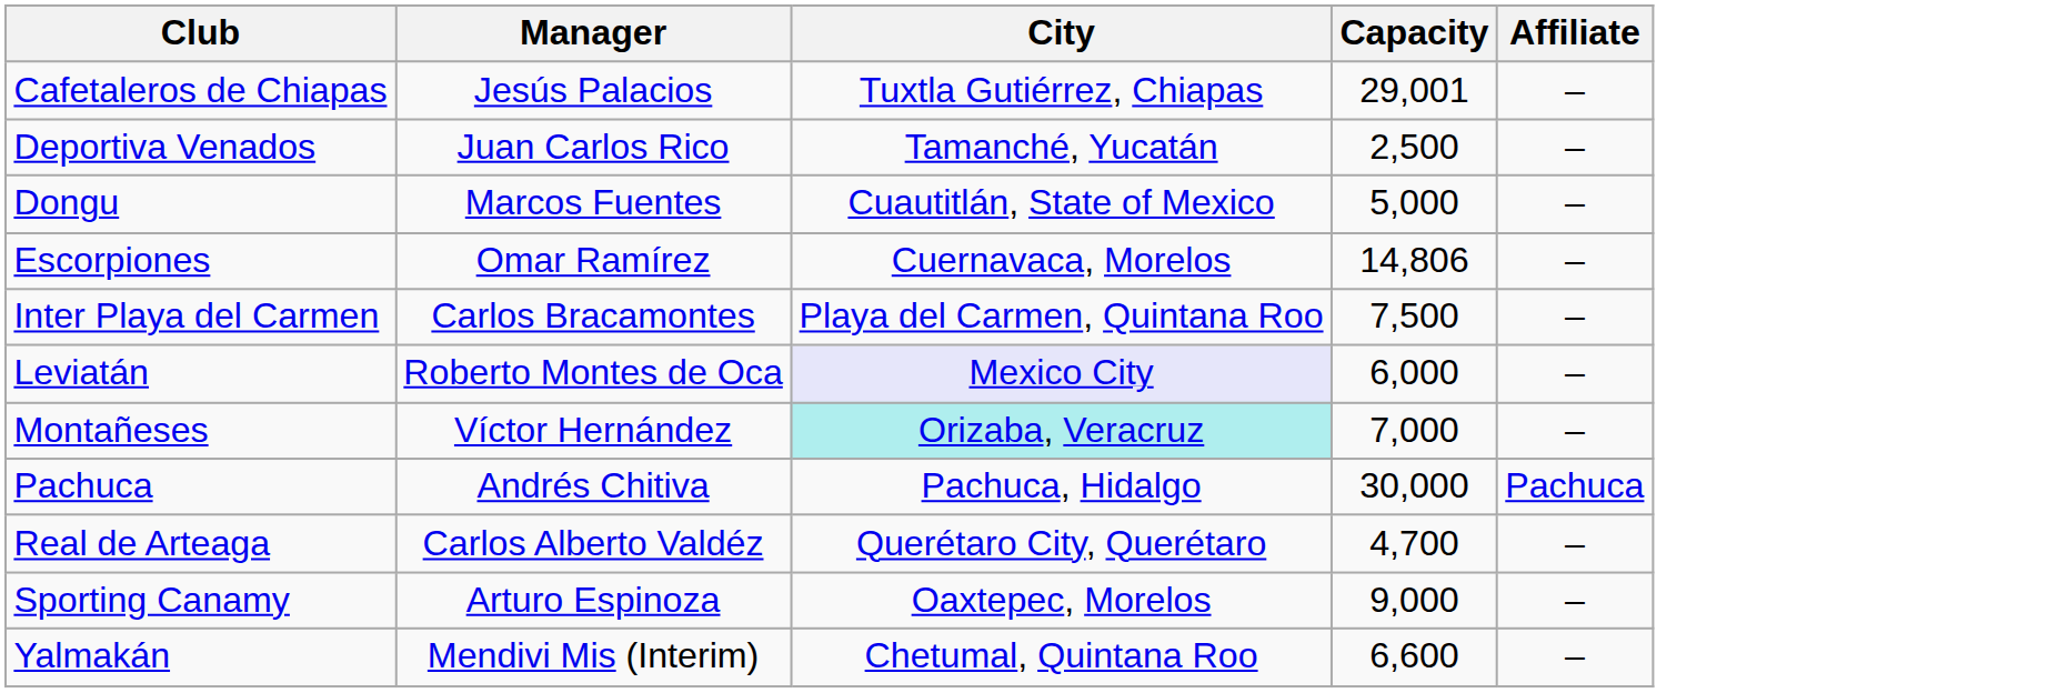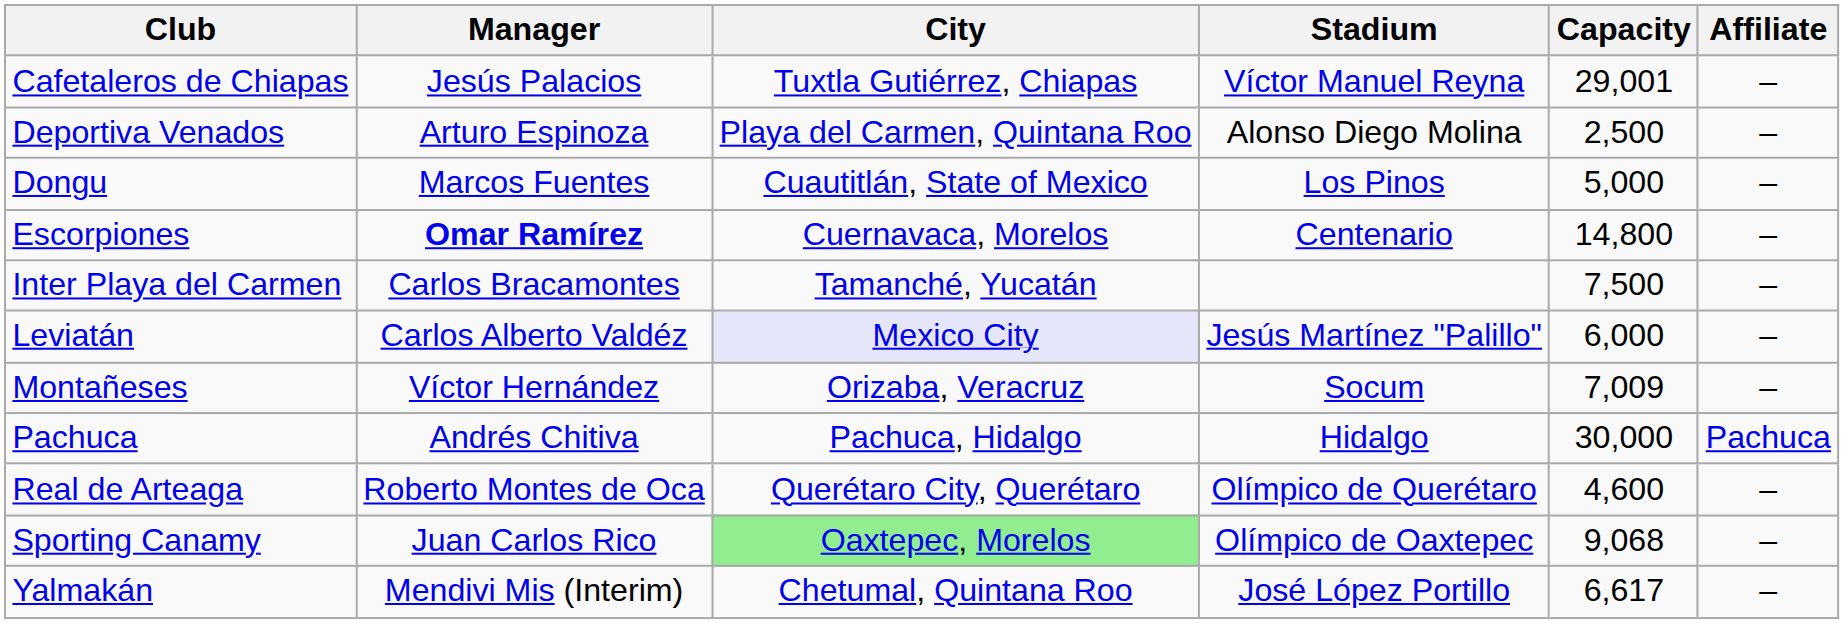 <table class="wikitable sortable" style="text-align: center;">
 <tr>
 <th>Club</th>
 <th>Manager</th>
 <th>City</th>
+<th>Stadium</th>
 <th>Capacity</th>
 <th>Affiliate</th>
 </tr>
 <tr>
 <td align="left"><a href='#'>Cafetaleros de Chiapas</a></td>
 <td> <a href='#'>Jesús Palacios</a></td>
 <td><a href='#'>Tuxtla Gutiérrez</a>, <a href='#'>Chiapas</a></td>
+<td><a href='#'>Víctor Manuel Reyna</a></td>
 <td>29,001</td>
 <td>–</td>
 </tr>
 <tr>
 <td align="left"><a href='#'>Deportiva Venados</a></td>
-<td> <a href='#'>Juan Carlos Rico</a></td>
-<td><a href='#'>Tamanché</a>, <a href='#'>Yucatán</a></td>
+<td> <a href='#'>Arturo Espinoza</a></td>
+<td><a href='#'>Playa del Carmen</a>, <a href='#'>Quintana Roo</a></td>
+<td>Alonso Diego Molina</td>
 <td>2,500</td>
 <td>–</td>
 </tr>
 <tr>
 <td align="left"><a href='#'>Dongu</a></td>
 <td> <a href='#'>Marcos Fuentes</a></td>
 <td><a href='#'>Cuautitlán</a>, <a href='#'>State of Mexico</a></td>
+<td><a href='#'>Los Pinos</a></td>
 <td>5,000</td>
 <td>–</td>
 </tr>
 <tr>
 <td align="left"><a href='#'>Escorpiones</a></td>
-<td> <a href='#'>Omar Ramírez</a></td>
+<td><strong> <a href='#'>Omar Ramírez</a></strong></td>
 <td><a href='#'>Cuernavaca</a>, <a href='#'>Morelos</a></td>
-<td>14,806</td>
+<td><a href='#'>Centenario</a></td>
+<td>14,800</td>
 <td>–</td>
 </tr>
 <tr>
 <td align="left"><a href='#'>Inter Playa del Carmen</a></td>
 <td> <a href='#'>Carlos Bracamontes</a></td>
-<td><a href='#'>Playa del Carmen</a>, <a href='#'>Quintana Roo</a></td>
+<td><a href='#'>Tamanché</a>, <a href='#'>Yucatán</a></td>
+<td></td>
 <td>7,500</td>
 <td>–</td>
 </tr>
 <tr>
 <td align="left"><a href='#'>Leviatán</a></td>
-<td> <a href='#'>Roberto Montes de Oca</a></td>
+<td> <a href='#'>Carlos Alberto Valdéz</a></td>
 <td style="background: lavender;"><a href='#'>Mexico City</a></td>
+<td><a href='#'>Jesús Martínez "Palillo"</a></td>
 <td>6,000</td>
 <td>–</td>
 </tr>
 <tr>
 <td align="left"><a href='#'>Montañeses</a></td>
 <td> <a href='#'>Víctor Hernández</a></td>
-<td style="background: paleturquoise;"><a href='#'>Orizaba</a>, <a href='#'>Veracruz</a></td>
-<td>7,000</td>
+<td><a href='#'>Orizaba</a>, <a href='#'>Veracruz</a></td>
+<td><a href='#'>Socum</a></td>
+<td>7,009</td>
 <td>–</td>
 </tr>
 <tr>
 <td align="left"><a href='#'>Pachuca</a></td>
 <td> <a href='#'>Andrés Chitiva</a></td>
 <td><a href='#'>Pachuca</a>, <a href='#'>Hidalgo</a></td>
+<td><a href='#'>Hidalgo</a></td>
 <td>30,000</td>
 <td><a href='#'>Pachuca</a></td>
 </tr>
 <tr>
 <td align="left"><a href='#'>Real de Arteaga</a></td>
-<td> <a href='#'>Carlos Alberto Valdéz</a></td>
+<td> <a href='#'>Roberto Montes de Oca</a></td>
 <td><a href='#'>Querétaro City</a>, <a href='#'>Querétaro</a></td>
-<td>4,700</td>
+<td><a href='#'>Olímpico de Querétaro</a></td>
+<td>4,600</td>
 <td>–</td>
 </tr>
 <tr>
 <td align="left"><a href='#'>Sporting Canamy</a></td>
-<td> <a href='#'>Arturo Espinoza</a></td>
-<td><a href='#'>Oaxtepec</a>, <a href='#'>Morelos</a></td>
-<td>9,000</td>
+<td> <a href='#'>Juan Carlos Rico</a></td>
+<td style="background: lightgreen;"><a href='#'>Oaxtepec</a>, <a href='#'>Morelos</a></td>
+<td><a href='#'>Olímpico de Oaxtepec</a></td>
+<td>9,068</td>
 <td>–</td>
 </tr>
 <tr>
 <td align="left"><a href='#'>Yalmakán</a></td>
 <td> <a href='#'>Mendivi Mis</a> (Interim)</td>
 <td><a href='#'>Chetumal</a>, <a href='#'>Quintana Roo</a></td>
-<td>6,600</td>
+<td><a href='#'>José López Portillo</a></td>
+<td>6,617</td>
 <td>–</td>
 </tr>
 </table>
